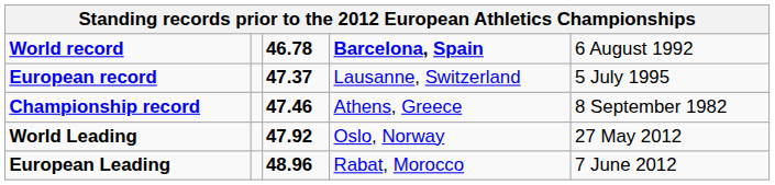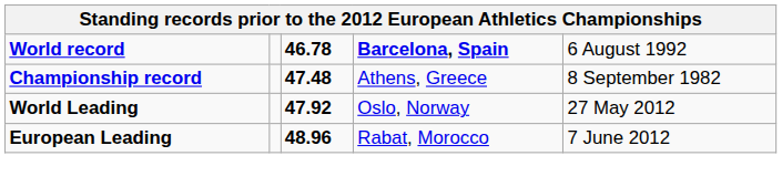 <table class="wikitable" width=75%>
 <tr>
 <th colspan="5">Standing records prior to the 2012 European Athletics Championships</th>
 </tr>
 <tr>
 <td><strong><a href='#'>World record</a></strong></td>
 <td></td>
 <td><strong>46.78</strong></td>
 <td><strong><a href='#'>Barcelona</a>, <a href='#'>Spain</a></strong></td>
 <td>6 August 1992</td>
 </tr>
 <tr>
-<td><strong><a href='#'>European record</a></strong></td>
-<td></td>
-<td><strong>47.37</strong></td>
-<td><a href='#'>Lausanne</a>, <a href='#'>Switzerland</a></td>
-<td>5 July 1995</td>
-</tr>
-<tr>
 <td><strong><a href='#'>Championship record</a></strong></td>
 <td></td>
-<td><strong>47.46</strong></td>
+<td><strong>47.48</strong></td>
 <td><a href='#'>Athens</a>, <a href='#'>Greece</a></td>
 <td>8 September 1982</td>
 </tr>
 <tr>
 <td><strong>World Leading</strong></td>
 <td></td>
 <td><strong>47.92</strong></td>
 <td><a href='#'>Oslo</a>, <a href='#'>Norway</a></td>
 <td>27 May 2012</td>
 </tr>
 <tr>
 <td><strong>European Leading</strong></td>
 <td></td>
 <td><strong>48.96</strong></td>
 <td><a href='#'>Rabat</a>, <a href='#'>Morocco</a></td>
 <td>7 June 2012</td>
 </tr>
 </table>
